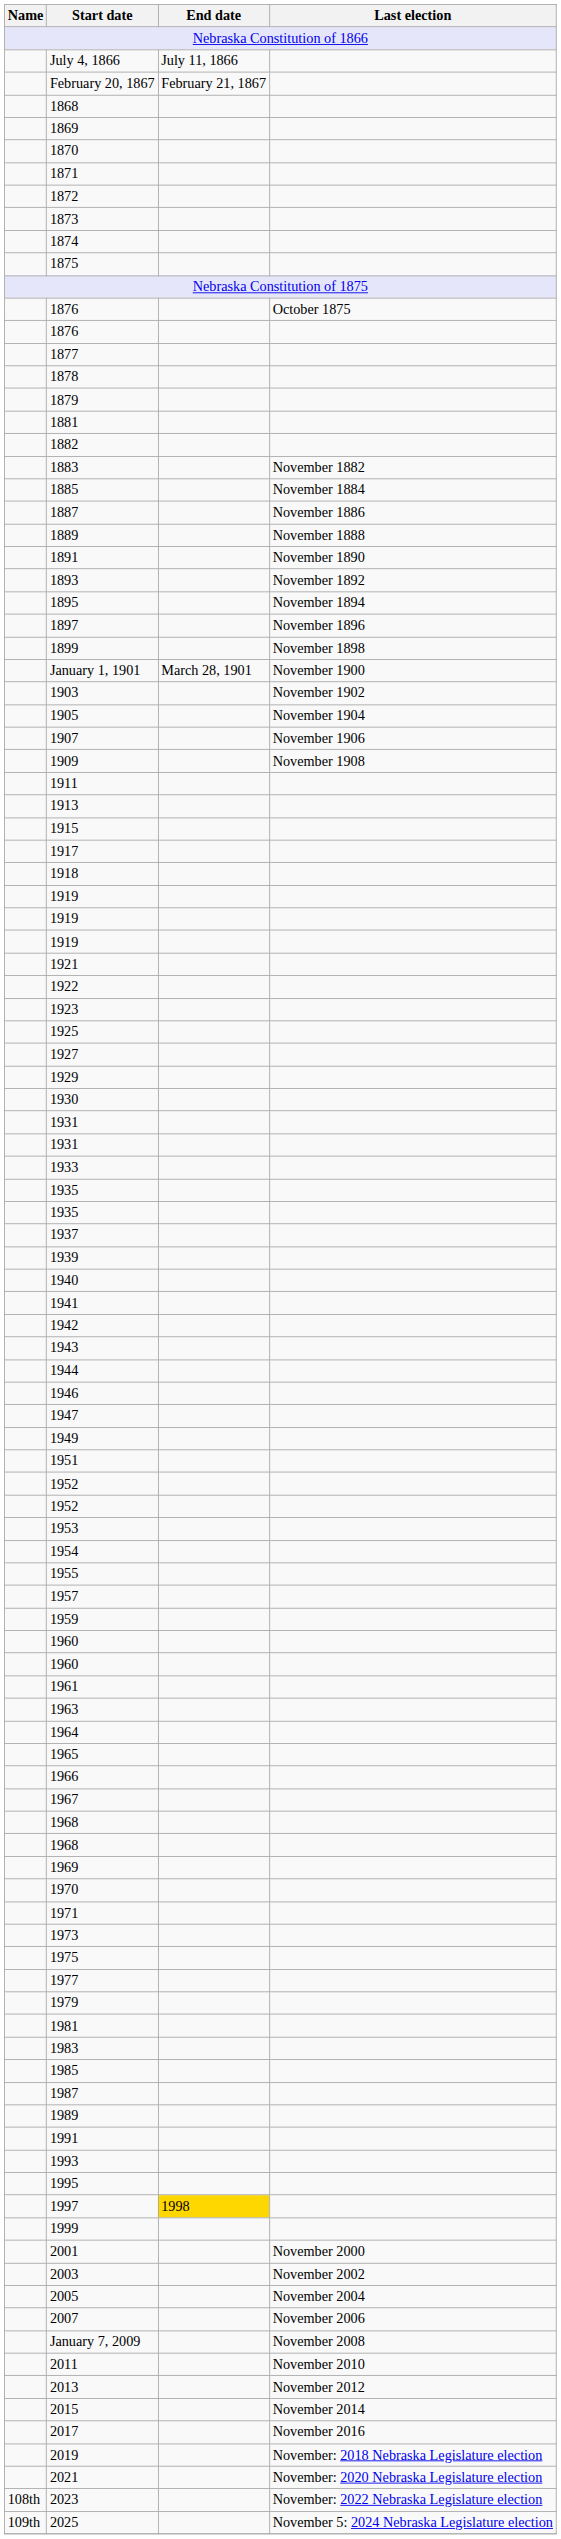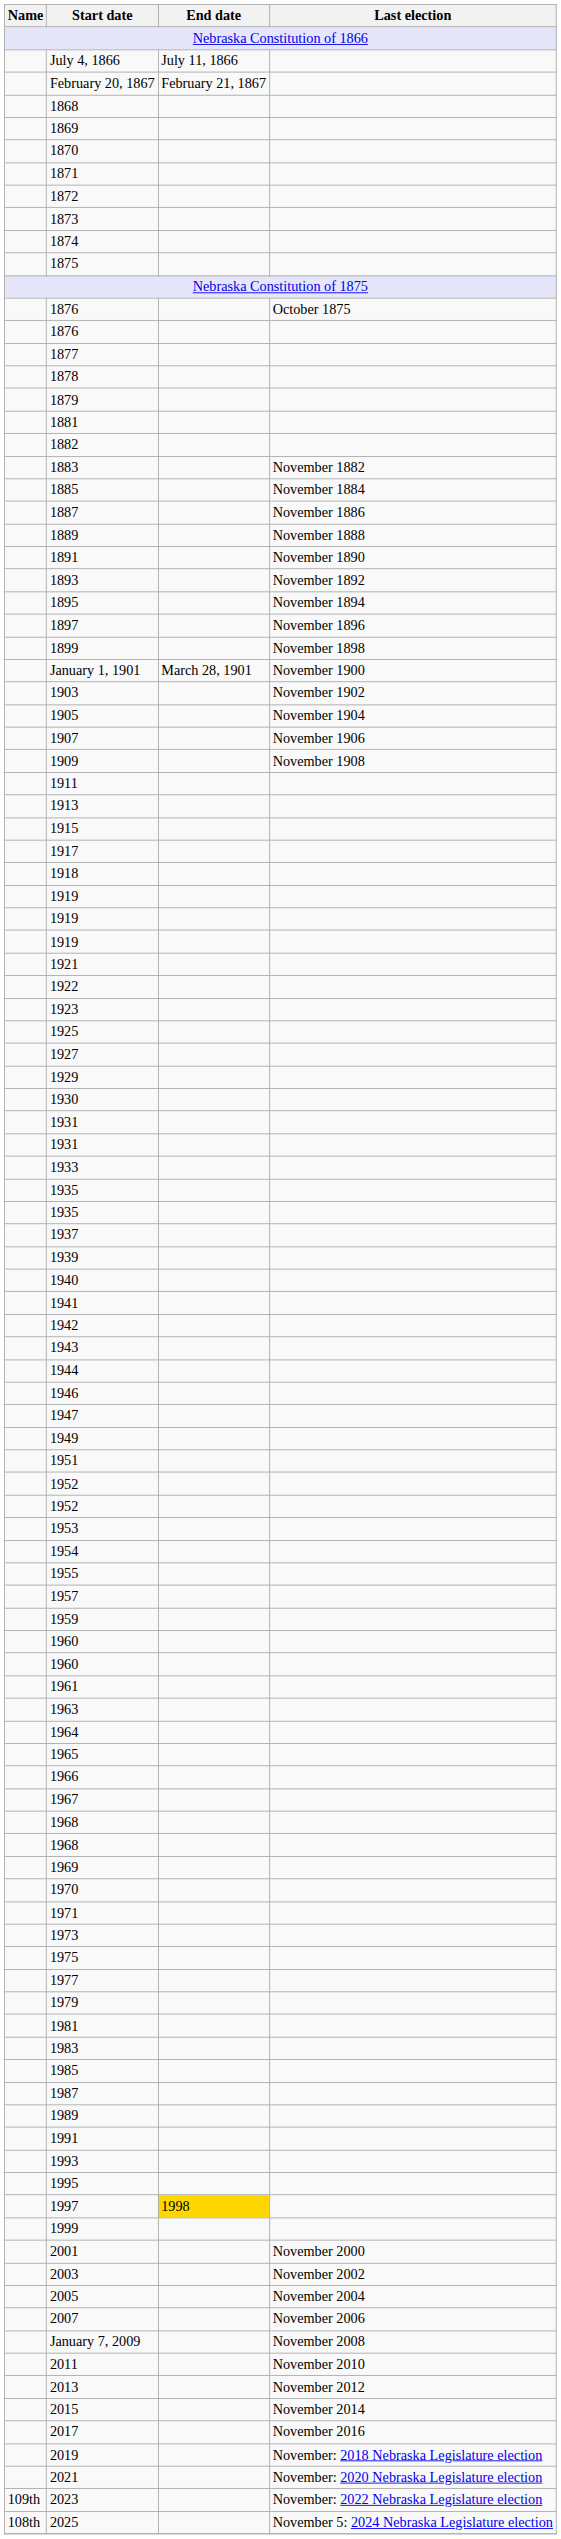 <table class="wikitable mw-datatable sticky-header">
 <tr>
 <th>Name</th>
 <th>Start date</th>
 <th>End date</th>
 <th>Last election</th>
 </tr>
 <tr>
 <td colspan=4 style="text-align: center; background-color:#E6E6FA;"><a href='#'>Nebraska Constitution of 1866</a> </td>
 </tr>
 <tr>
 <td></td>
 <td>July 4, 1866</td>
 <td>July 11, 1866</td>
 <td></td>
 </tr>
 <tr>
 <td></td>
 <td>February 20, 1867</td>
 <td>February 21, 1867</td>
 <td></td>
 </tr>
 <tr>
 <td></td>
 <td>1868</td>
 <td></td>
 <td></td>
 </tr>
 <tr>
 <td></td>
 <td>1869</td>
 <td></td>
 <td></td>
 </tr>
 <tr>
 <td></td>
 <td>1870</td>
 <td></td>
 <td></td>
 </tr>
 <tr>
 <td></td>
 <td>1871</td>
 <td></td>
 <td></td>
 </tr>
 <tr>
 <td></td>
 <td>1872</td>
 <td></td>
 <td></td>
 </tr>
 <tr>
 <td></td>
 <td>1873</td>
 <td></td>
 <td></td>
 </tr>
 <tr>
 <td></td>
 <td>1874</td>
 <td></td>
 <td></td>
 </tr>
 <tr>
 <td></td>
 <td>1875</td>
 <td></td>
 <td></td>
 </tr>
 <tr>
 <td colspan=4 style="text-align: center; background-color:#E6E6FA;"><a href='#'>Nebraska Constitution of 1875</a> </td>
 </tr>
 <tr>
 <td></td>
 <td>1876</td>
 <td></td>
 <td>October 1875</td>
 </tr>
 <tr>
 <td></td>
 <td>1876</td>
 <td></td>
 <td></td>
 </tr>
 <tr>
 <td></td>
 <td>1877</td>
 <td></td>
 <td></td>
 </tr>
 <tr>
 <td></td>
 <td>1878</td>
 <td></td>
 <td></td>
 </tr>
 <tr>
 <td></td>
 <td>1879</td>
 <td></td>
 <td></td>
 </tr>
 <tr>
 <td></td>
 <td>1881</td>
 <td></td>
 <td></td>
 </tr>
 <tr>
 <td></td>
 <td>1882</td>
 <td></td>
 <td></td>
 </tr>
 <tr>
 <td></td>
 <td>1883</td>
 <td></td>
 <td>November 1882</td>
 </tr>
 <tr>
 <td></td>
 <td>1885</td>
 <td></td>
 <td>November 1884</td>
 </tr>
 <tr>
 <td></td>
 <td>1887</td>
 <td></td>
 <td>November 1886</td>
 </tr>
 <tr>
 <td></td>
 <td>1889</td>
 <td></td>
 <td>November 1888</td>
 </tr>
 <tr>
 <td></td>
 <td>1891</td>
 <td></td>
 <td>November 1890</td>
 </tr>
 <tr>
 <td></td>
 <td>1893</td>
 <td></td>
 <td>November 1892</td>
 </tr>
 <tr>
 <td></td>
 <td>1895</td>
 <td></td>
 <td>November 1894</td>
 </tr>
 <tr>
 <td></td>
 <td>1897</td>
 <td></td>
 <td>November 1896</td>
 </tr>
 <tr>
 <td></td>
 <td>1899</td>
 <td></td>
 <td>November 1898</td>
 </tr>
 <tr>
 <td></td>
 <td>January 1, 1901</td>
 <td>March 28, 1901</td>
 <td>November 1900</td>
 </tr>
 <tr>
 <td></td>
 <td>1903</td>
 <td></td>
 <td>November 1902</td>
 </tr>
 <tr>
 <td></td>
 <td>1905</td>
 <td></td>
 <td>November 1904</td>
 </tr>
 <tr>
 <td></td>
 <td>1907</td>
 <td></td>
 <td>November 1906</td>
 </tr>
 <tr>
 <td></td>
 <td>1909</td>
 <td></td>
 <td>November 1908</td>
 </tr>
 <tr>
 <td></td>
 <td>1911</td>
 <td></td>
 <td></td>
 </tr>
 <tr>
 <td></td>
 <td>1913</td>
 <td></td>
 <td></td>
 </tr>
 <tr>
 <td></td>
 <td>1915</td>
 <td></td>
 <td></td>
 </tr>
 <tr>
 <td></td>
 <td>1917</td>
 <td></td>
 <td></td>
 </tr>
 <tr>
 <td></td>
 <td>1918</td>
 <td></td>
 <td></td>
 </tr>
 <tr>
 <td></td>
 <td>1919</td>
 <td></td>
 <td></td>
 </tr>
 <tr>
 <td></td>
 <td>1919</td>
 <td></td>
 <td></td>
 </tr>
 <tr>
 <td></td>
 <td>1919</td>
 <td></td>
 <td></td>
 </tr>
 <tr>
 <td></td>
 <td>1921</td>
 <td></td>
 <td></td>
 </tr>
 <tr>
 <td></td>
 <td>1922</td>
 <td></td>
 <td></td>
 </tr>
 <tr>
 <td></td>
 <td>1923</td>
 <td></td>
 <td></td>
 </tr>
 <tr>
 <td></td>
 <td>1925</td>
 <td></td>
 <td></td>
 </tr>
 <tr>
 <td></td>
 <td>1927</td>
 <td></td>
 <td></td>
 </tr>
 <tr>
 <td></td>
 <td>1929</td>
 <td></td>
 <td></td>
 </tr>
 <tr>
 <td></td>
 <td>1930</td>
 <td></td>
 <td></td>
 </tr>
 <tr>
 <td></td>
 <td>1931</td>
 <td></td>
 <td></td>
 </tr>
 <tr>
 <td></td>
 <td>1931</td>
 <td></td>
 <td></td>
 </tr>
 <tr>
 <td></td>
 <td>1933</td>
 <td></td>
 <td></td>
 </tr>
 <tr>
 <td></td>
 <td>1935</td>
 <td></td>
 <td></td>
 </tr>
 <tr>
 <td></td>
 <td>1935</td>
 <td></td>
 <td></td>
 </tr>
 <tr>
 <td></td>
 <td>1937</td>
 <td></td>
 <td></td>
 </tr>
 <tr>
 <td></td>
 <td>1939</td>
 <td></td>
 <td></td>
 </tr>
 <tr>
 <td></td>
 <td>1940</td>
 <td></td>
 <td></td>
 </tr>
 <tr>
 <td></td>
 <td>1941</td>
 <td></td>
 <td></td>
 </tr>
 <tr>
 <td></td>
 <td>1942</td>
 <td></td>
 <td></td>
 </tr>
 <tr>
 <td></td>
 <td>1943</td>
 <td></td>
 <td></td>
 </tr>
 <tr>
 <td></td>
 <td>1944</td>
 <td></td>
 <td></td>
 </tr>
 <tr>
 <td></td>
 <td>1946</td>
 <td></td>
 <td></td>
 </tr>
 <tr>
 <td></td>
 <td>1947</td>
 <td></td>
 <td></td>
 </tr>
 <tr>
 <td></td>
 <td>1949</td>
 <td></td>
 <td></td>
 </tr>
 <tr>
 <td></td>
 <td>1951</td>
 <td></td>
 <td></td>
 </tr>
 <tr>
 <td></td>
 <td>1952</td>
 <td></td>
 <td></td>
 </tr>
 <tr>
 <td></td>
 <td>1952</td>
 <td></td>
 <td></td>
 </tr>
 <tr>
 <td></td>
 <td>1953</td>
 <td></td>
 <td></td>
 </tr>
 <tr>
 <td></td>
 <td>1954</td>
 <td></td>
 <td></td>
 </tr>
 <tr>
 <td></td>
 <td>1955</td>
 <td></td>
 <td></td>
 </tr>
 <tr>
 <td></td>
 <td>1957</td>
 <td></td>
 <td></td>
 </tr>
 <tr>
 <td></td>
 <td>1959</td>
 <td></td>
 <td></td>
 </tr>
 <tr>
 <td></td>
 <td>1960</td>
 <td></td>
 <td></td>
 </tr>
 <tr>
 <td></td>
 <td>1960</td>
 <td></td>
 <td></td>
 </tr>
 <tr>
 <td></td>
 <td>1961</td>
 <td></td>
 <td></td>
 </tr>
 <tr>
 <td></td>
 <td>1963</td>
 <td></td>
 <td></td>
 </tr>
 <tr>
 <td></td>
 <td>1964</td>
 <td></td>
 <td></td>
 </tr>
 <tr>
 <td></td>
 <td>1965</td>
 <td></td>
 <td></td>
 </tr>
 <tr>
 <td></td>
 <td>1966</td>
 <td></td>
 <td></td>
 </tr>
 <tr>
 <td></td>
 <td>1967</td>
 <td></td>
 <td></td>
 </tr>
 <tr>
 <td></td>
 <td>1968</td>
 <td></td>
 <td></td>
 </tr>
 <tr>
 <td></td>
 <td>1968</td>
 <td></td>
 <td></td>
 </tr>
 <tr>
 <td></td>
 <td>1969</td>
 <td></td>
 <td></td>
 </tr>
 <tr>
 <td></td>
 <td>1970</td>
 <td></td>
 <td></td>
 </tr>
 <tr>
 <td></td>
 <td>1971</td>
 <td></td>
 <td></td>
 </tr>
 <tr>
 <td></td>
 <td>1973</td>
 <td></td>
 <td></td>
 </tr>
 <tr>
 <td></td>
 <td>1975</td>
 <td></td>
 <td></td>
 </tr>
 <tr>
 <td></td>
 <td>1977</td>
 <td></td>
 <td></td>
 </tr>
 <tr>
 <td></td>
 <td>1979</td>
 <td></td>
 <td></td>
 </tr>
 <tr>
 <td></td>
 <td>1981</td>
 <td></td>
 <td></td>
 </tr>
 <tr>
 <td></td>
 <td>1983</td>
 <td></td>
 <td></td>
 </tr>
 <tr>
 <td></td>
 <td>1985</td>
 <td></td>
 <td></td>
 </tr>
 <tr>
 <td></td>
 <td>1987</td>
 <td></td>
 <td></td>
 </tr>
 <tr>
 <td></td>
 <td>1989</td>
 <td></td>
 <td></td>
 </tr>
 <tr>
 <td></td>
 <td>1991</td>
 <td></td>
 <td></td>
 </tr>
 <tr>
 <td></td>
 <td>1993</td>
 <td></td>
 <td></td>
 </tr>
 <tr>
 <td></td>
 <td>1995</td>
 <td></td>
 <td></td>
 </tr>
 <tr>
 <td></td>
 <td>1997</td>
 <td style="background: gold;">1998</td>
 <td></td>
 </tr>
 <tr>
 <td></td>
 <td>1999</td>
 <td></td>
 <td></td>
 </tr>
 <tr>
 <td></td>
 <td>2001</td>
 <td></td>
 <td>November 2000</td>
 </tr>
 <tr>
 <td></td>
 <td>2003</td>
 <td></td>
 <td>November 2002</td>
 </tr>
 <tr>
 <td></td>
 <td>2005</td>
 <td></td>
 <td>November 2004</td>
 </tr>
 <tr>
 <td></td>
 <td>2007</td>
 <td></td>
 <td>November 2006</td>
 </tr>
 <tr>
 <td></td>
 <td>January 7, 2009</td>
 <td></td>
 <td>November 2008</td>
 </tr>
 <tr>
 <td></td>
 <td>2011</td>
 <td></td>
 <td>November 2010</td>
 </tr>
 <tr>
 <td></td>
 <td>2013</td>
 <td></td>
 <td>November 2012</td>
 </tr>
 <tr>
 <td></td>
 <td>2015</td>
 <td></td>
 <td>November 2014</td>
 </tr>
 <tr>
 <td></td>
 <td>2017</td>
 <td></td>
 <td>November 2016</td>
 </tr>
 <tr>
 <td></td>
 <td>2019</td>
 <td></td>
 <td>November: <a href='#'>2018 Nebraska Legislature election</a></td>
 </tr>
 <tr>
 <td></td>
 <td>2021</td>
 <td></td>
 <td>November: <a href='#'>2020 Nebraska Legislature election</a></td>
 </tr>
 <tr>
-<td>108th</td>
+<td>109th</td>
 <td>2023</td>
 <td></td>
 <td>November: <a href='#'>2022 Nebraska Legislature election</a></td>
 </tr>
 <tr>
-<td>109th</td>
+<td>108th</td>
 <td>2025</td>
 <td></td>
 <td>November 5: <a href='#'>2024 Nebraska Legislature election</a></td>
 </tr>
 <tr>
 </tr>
 </table>
